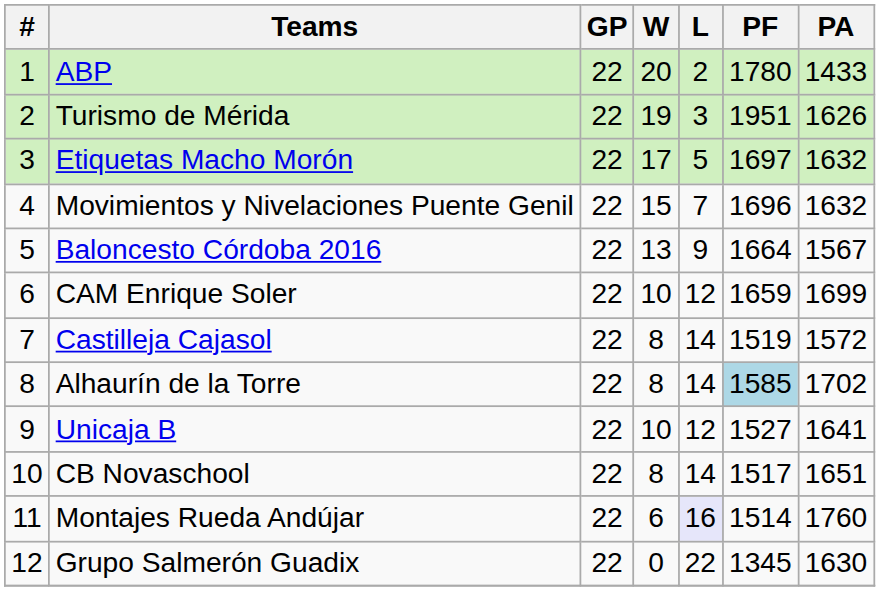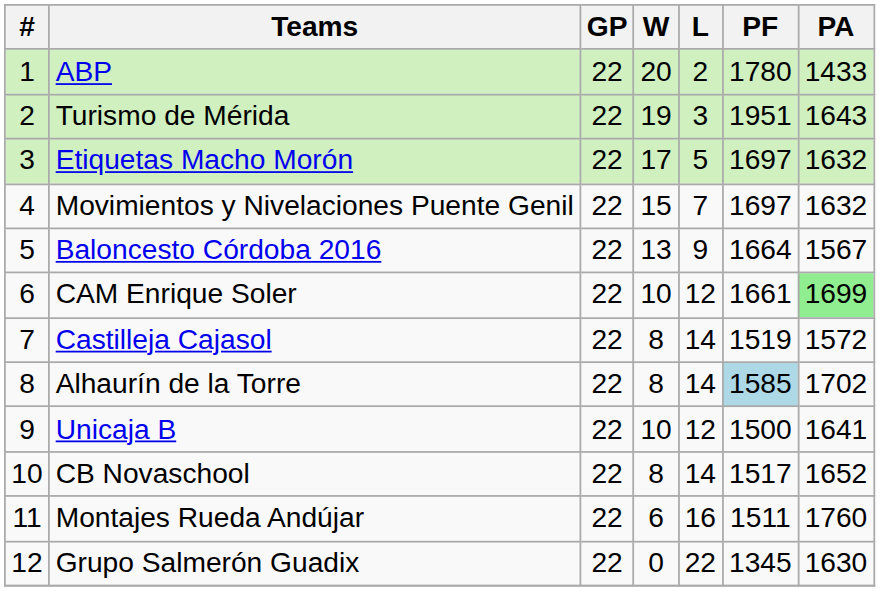 <table class="wikitable" style="text-align: center;">
 <tr>
 <th>#</th>
 <th>Teams</th>
 <th>GP</th>
 <th>W</th>
 <th>L</th>
 <th>PF</th>
 <th>PA</th>
 </tr>
 <tr bgcolor=D0F0C0>
 <td>1</td>
 <td align="left"><a href='#'>ABP</a></td>
 <td>22</td>
 <td>20</td>
 <td>2</td>
 <td>1780</td>
 <td>1433</td>
 </tr>
 <tr bgcolor=D0F0C0>
 <td>2</td>
 <td align="left">Turismo de Mérida</td>
 <td>22</td>
 <td>19</td>
 <td>3</td>
 <td>1951</td>
-<td>1626</td>
+<td>1643</td>
 </tr>
 <tr bgcolor=D0F0C0>
 <td>3</td>
 <td align="left"><a href='#'>Etiquetas Macho Morón</a></td>
 <td>22</td>
 <td>17</td>
 <td>5</td>
 <td>1697</td>
 <td>1632</td>
 </tr>
 <tr>
 <td>4</td>
 <td align="left">Movimientos y Nivelaciones Puente Genil</td>
 <td>22</td>
 <td>15</td>
 <td>7</td>
-<td>1696</td>
+<td>1697</td>
 <td>1632</td>
 </tr>
 <tr>
 <td>5</td>
 <td align="left"><a href='#'>Baloncesto Córdoba 2016</a></td>
 <td>22</td>
 <td>13</td>
 <td>9</td>
 <td>1664</td>
 <td>1567</td>
 </tr>
 <tr>
 <td>6</td>
 <td align="left">CAM Enrique Soler</td>
 <td>22</td>
 <td>10</td>
 <td>12</td>
-<td>1659</td>
-<td>1699</td>
+<td>1661</td>
+<td style="background: lightgreen;">1699</td>
 </tr>
 <tr>
 <td>7</td>
 <td align="left"><a href='#'>Castilleja Cajasol</a></td>
 <td>22</td>
 <td>8</td>
 <td>14</td>
 <td>1519</td>
 <td>1572</td>
 </tr>
 <tr>
 <td>8</td>
 <td align="left">Alhaurín de la Torre</td>
 <td>22</td>
 <td>8</td>
 <td>14</td>
 <td style="background: lightblue;">1585</td>
 <td>1702</td>
 </tr>
 <tr>
 <td>9</td>
 <td align="left"><a href='#'>Unicaja B</a></td>
 <td>22</td>
 <td>10</td>
 <td>12</td>
-<td>1527</td>
+<td>1500</td>
 <td>1641</td>
 </tr>
 <tr>
 <td>10</td>
 <td align="left">CB Novaschool</td>
 <td>22</td>
 <td>8</td>
 <td>14</td>
 <td>1517</td>
-<td>1651</td>
+<td>1652</td>
 </tr>
 <tr>
 <td>11</td>
 <td align="left">Montajes Rueda Andújar</td>
 <td>22</td>
 <td>6</td>
-<td style="background: lavender;">16</td>
-<td>1514</td>
+<td>16</td>
+<td>1511</td>
 <td>1760</td>
 </tr>
 <tr>
 <td>12</td>
 <td align="left">Grupo Salmerón Guadix</td>
 <td>22</td>
 <td>0</td>
 <td>22</td>
 <td>1345</td>
 <td>1630</td>
 </tr>
 <tr>
 </tr>
 </table>
